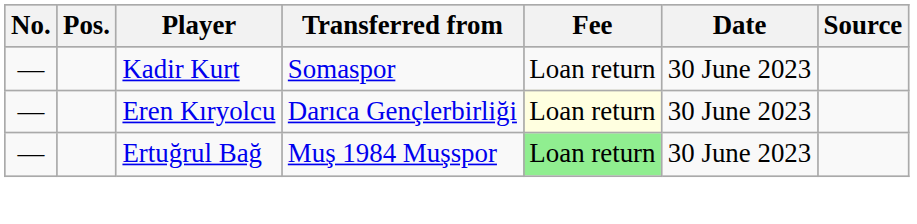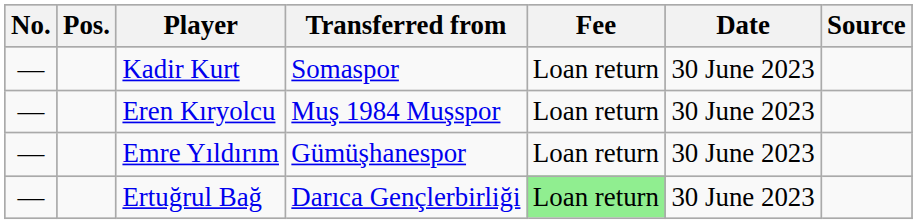 <table class="wikitable plainrowheaders sortable">
 <tr>
 <th>No.</th>
 <th>Pos.</th>
 <th>Player</th>
 <th>Transferred from</th>
 <th>Fee</th>
 <th>Date</th>
 <th>Source</th>
 </tr>
 <tr>
 <td align=center>—</td>
 <td align=center></td>
 <td> <a href='#'>Kadir Kurt</a></td>
 <td> <a href='#'>Somaspor</a></td>
 <td>Loan return</td>
 <td>30 June 2023</td>
 <td></td>
 </tr>
 <tr>
 <td align=center>—</td>
 <td align=center></td>
 <td> <a href='#'>Eren Kıryolcu</a></td>
-<td> <a href='#'>Darıca Gençlerbirliği</a></td>
-<td style="background: lightyellow;">Loan return</td>
+<td> <a href='#'>Muş 1984 Muşspor</a></td>
+<td>Loan return</td>
+<td>30 June 2023</td>
+<td></td>
+</tr>
+<tr>
+<td align=center>—</td>
+<td align=center></td>
+<td> <a href='#'>Emre Yıldırım</a></td>
+<td> <a href='#'>Gümüşhanespor</a></td>
+<td>Loan return</td>
 <td>30 June 2023</td>
 <td></td>
 </tr>
 <tr>
 <td align=center>—</td>
 <td align=center></td>
 <td> <a href='#'>Ertuğrul Bağ</a></td>
-<td> <a href='#'>Muş 1984 Muşspor</a></td>
+<td> <a href='#'>Darıca Gençlerbirliği</a></td>
 <td style="background: lightgreen;">Loan return</td>
 <td>30 June 2023</td>
 <td></td>
 </tr>
 </table>
